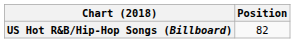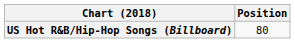 <table class="wikitable sortable plainrowheaders" style="text-align:center">
 <tr>
 <th scope="col">Chart (2018)</th>
 <th scope="col">Position</th>
 </tr>
 <tr>
 <th scope="row">US Hot R&B/Hip-Hop Songs (<em>Billboard</em>)</th>
-<td>82</td>
+<td>80</td>
 </tr>
 </table>
